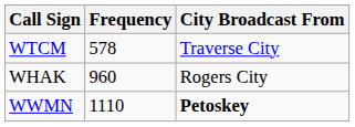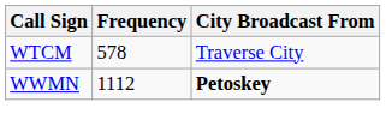 <table class="wikitable" border="1">
 <tr>
 <th>Call Sign</th>
 <th>Frequency</th>
 <th>City Broadcast From</th>
 </tr>
 <tr>
 <td><a href='#'>WTCM</a></td>
 <td>578</td>
 <td><a href='#'>Traverse City</a></td>
 </tr>
 <tr>
-<td>WHAK</td>
-<td>960</td>
-<td>Rogers City</td>
-</tr>
-<tr>
 <td><a href='#'>WWMN</a></td>
-<td>1110</td>
+<td>1112</td>
 <td><strong>Petoskey</strong></td>
 </tr>
 </table>
